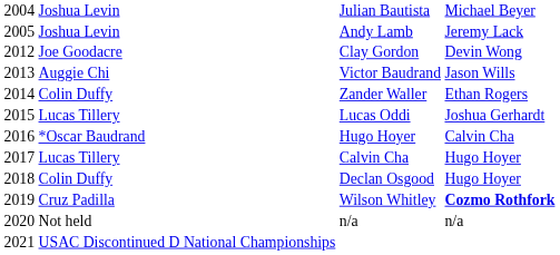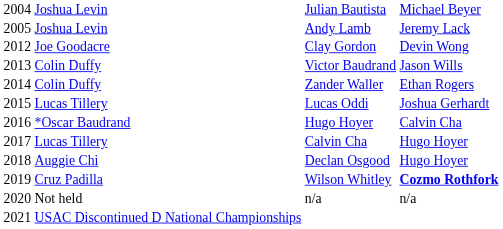 <table>
 <tr>
 <td style="text-align:center;">2004</td>
 <td><a href='#'>Joshua Levin</a></td>
 <td><a href='#'>Julian Bautista</a></td>
 <td><a href='#'>Michael Beyer</a></td>
 </tr>
 <tr>
 <td style="text-align:center;">2005</td>
 <td><a href='#'>Joshua Levin</a></td>
 <td><a href='#'>Andy Lamb</a></td>
 <td><a href='#'>Jeremy Lack</a></td>
 </tr>
 <tr>
 <td style="text-align:center;">2012</td>
 <td><a href='#'>Joe Goodacre</a></td>
 <td><a href='#'>Clay Gordon</a></td>
 <td><a href='#'>Devin Wong</a></td>
 </tr>
 <tr>
 <td style="text-align:center;">2013</td>
-<td><a href='#'>Auggie Chi</a></td>
+<td><a href='#'>Colin Duffy</a></td>
 <td><a href='#'>Victor Baudrand</a></td>
 <td><a href='#'>Jason Wills</a></td>
 </tr>
 <tr>
 <td style="text-align:center;">2014</td>
 <td><a href='#'>Colin Duffy</a></td>
 <td><a href='#'>Zander Waller</a></td>
 <td><a href='#'>Ethan Rogers</a></td>
 </tr>
 <tr>
 <td style="text-align:center;">2015</td>
 <td><a href='#'>Lucas Tillery</a></td>
 <td><a href='#'>Lucas Oddi</a></td>
 <td><a href='#'>Joshua Gerhardt</a></td>
 </tr>
 <tr>
 <td style="text-align:center;">2016</td>
 <td><a href='#'>*Oscar Baudrand</a></td>
 <td><a href='#'>Hugo Hoyer</a></td>
 <td><a href='#'>Calvin Cha</a></td>
 </tr>
 <tr>
 <td style="text-align:center;">2017</td>
 <td><a href='#'>Lucas Tillery</a></td>
 <td><a href='#'>Calvin Cha</a></td>
 <td><a href='#'>Hugo Hoyer</a></td>
 </tr>
 <tr>
 <td style="text-align:center;">2018</td>
-<td><a href='#'>Colin Duffy</a></td>
+<td><a href='#'>Auggie Chi</a></td>
 <td><a href='#'>Declan Osgood</a></td>
 <td><a href='#'>Hugo Hoyer</a></td>
 </tr>
 <tr>
 <td style="text-align:center;">2019</td>
 <td><a href='#'>Cruz Padilla</a></td>
 <td><a href='#'>Wilson Whitley</a></td>
 <td><strong><a href='#'>Cozmo Rothfork</a></strong></td>
 </tr>
 <tr>
 <td style="text-align:center;">2020</td>
 <td>Not held</td>
 <td>n/a</td>
 <td>n/a</td>
 </tr>
 <tr>
 <td style="text-align:center;">2021</td>
 <td><a href='#'>USAC Discontinued D National Championships</a></td>
 </tr>
 </table>
